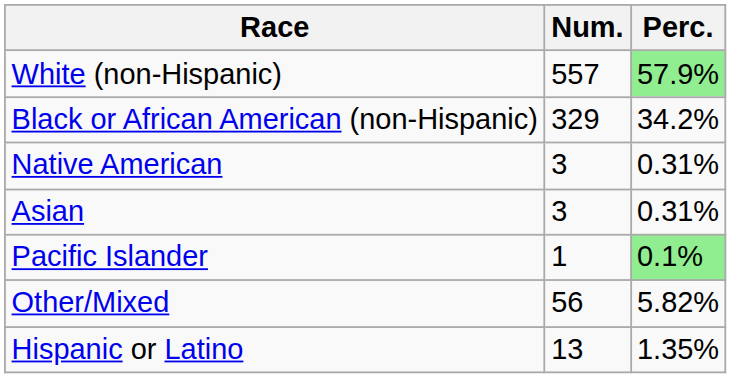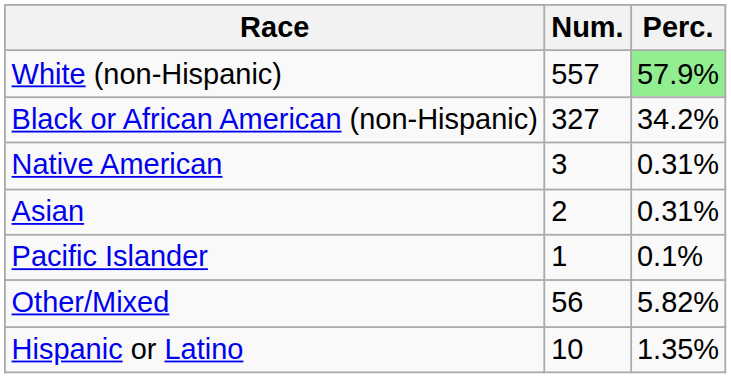 <table class="wikitable">
 <tr>
 <th>Race</th>
 <th>Num.</th>
 <th>Perc.</th>
 </tr>
 <tr>
 <td><a href='#'>White</a> (non-Hispanic)</td>
 <td>557</td>
 <td style="background: lightgreen;">57.9%</td>
 </tr>
 <tr>
 <td><a href='#'>Black or African American</a> (non-Hispanic)</td>
-<td>329</td>
+<td>327</td>
 <td>34.2%</td>
 </tr>
 <tr>
 <td><a href='#'>Native American</a></td>
 <td>3</td>
 <td>0.31%</td>
 </tr>
 <tr>
 <td><a href='#'>Asian</a></td>
-<td>3</td>
+<td>2</td>
 <td>0.31%</td>
 </tr>
 <tr>
 <td><a href='#'>Pacific Islander</a></td>
 <td>1</td>
-<td style="background: lightgreen;">0.1%</td>
+<td>0.1%</td>
 </tr>
 <tr>
 <td><a href='#'>Other/Mixed</a></td>
 <td>56</td>
 <td>5.82%</td>
 </tr>
 <tr>
 <td><a href='#'>Hispanic</a> or <a href='#'>Latino</a></td>
-<td>13</td>
+<td>10</td>
 <td>1.35%</td>
 </tr>
 </table>
